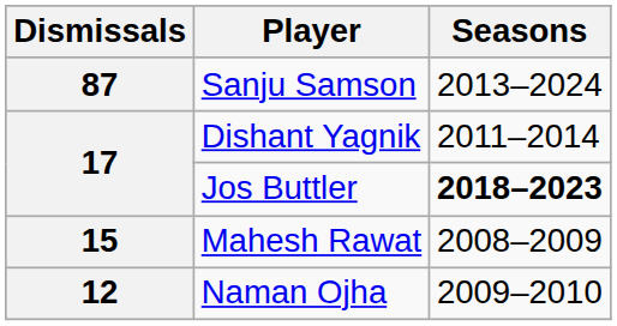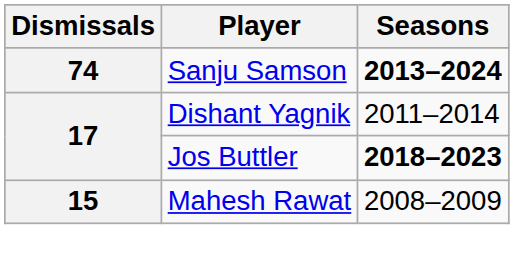 <table class="wikitable">
 <tr>
 <th>Dismissals</th>
 <th>Player</th>
 <th>Seasons</th>
 </tr>
 <tr>
-<th>87</th>
+<th>74</th>
 <td><a href='#'>Sanju Samson</a></td>
-<td>2013–2024</td>
+<td><strong>2013–2024</strong></td>
 </tr>
 <tr>
 <th rowspan=2>17</th>
 <td><a href='#'>Dishant Yagnik</a></td>
 <td>2011–2014</td>
 </tr>
 <tr>
 <td><a href='#'>Jos Buttler</a></td>
 <td><strong>2018–2023</strong></td>
 </tr>
 <tr>
 <th>15</th>
 <td><a href='#'>Mahesh Rawat</a></td>
 <td>2008–2009</td>
 </tr>
-<tr>
-<th>12</th>
-<td><a href='#'>Naman Ojha</a></td>
-<td>2009–2010</td>
-</tr>
 </table>
